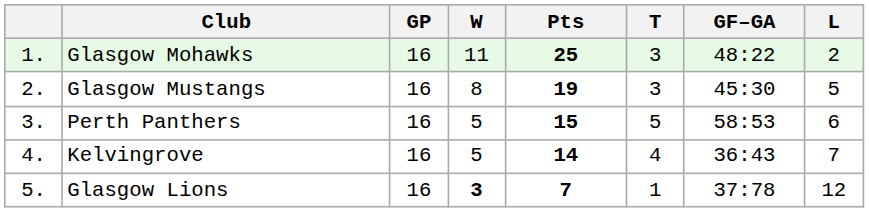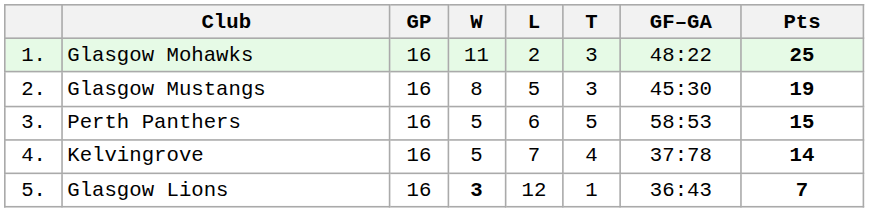 <table class="wikitable">
 <tr>
 <th width="30"></th>
 <th width="200">Club</th>
 <th width="30">GP</th>
 <th width="30">W</th>
-<th width="70">Pts</th>
+<th width="30">L</th>
 <th width="30">T</th>
 <th width="70">GF–GA</th>
-<th width="30">L</th>
+<th width="70">Pts</th>
 </tr>
 <tr bgcolor="#e6fae6" align="center">
 <td>1.</td>
 <td align="left">Glasgow Mohawks</td>
 <td>16</td>
 <td>11</td>
-<td><strong>25</strong></td>
+<td>2</td>
 <td>3</td>
 <td>48:22</td>
-<td>2</td>
+<td><strong>25</strong></td>
 </tr>
 <tr bgcolor="#FFFFFF" align="center">
 <td>2.</td>
 <td align="left">Glasgow Mustangs</td>
 <td>16</td>
 <td>8</td>
-<td><strong>19</strong></td>
+<td>5</td>
 <td>3</td>
 <td>45:30</td>
-<td>5</td>
+<td><strong>19</strong></td>
 </tr>
 <tr bgcolor="#FFFFFF" align="center">
 <td>3.</td>
 <td align="left">Perth Panthers</td>
 <td>16</td>
 <td>5</td>
-<td><strong>15</strong></td>
+<td>6</td>
 <td>5</td>
 <td>58:53</td>
-<td>6</td>
+<td><strong>15</strong></td>
 </tr>
 <tr bgcolor="#FFFFFF" align="center">
 <td>4.</td>
 <td align="left">Kelvingrove</td>
 <td>16</td>
 <td>5</td>
+<td>7</td>
+<td>4</td>
+<td>37:78</td>
 <td><strong>14</strong></td>
-<td>4</td>
-<td>36:43</td>
-<td>7</td>
 </tr>
 <tr bgcolor="#FFFFFF" align="center">
 <td>5.</td>
 <td align="left">Glasgow Lions</td>
 <td>16</td>
 <td><strong>3</strong></td>
+<td>12</td>
+<td>1</td>
+<td>36:43</td>
 <td><strong>7</strong></td>
-<td>1</td>
-<td>37:78</td>
-<td>12</td>
 </tr>
 </table>
